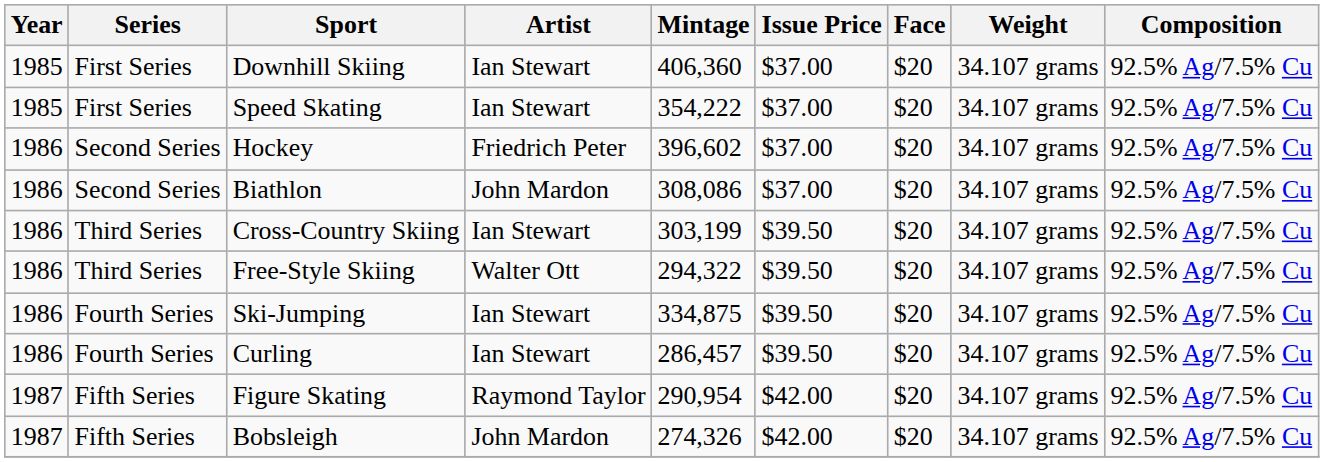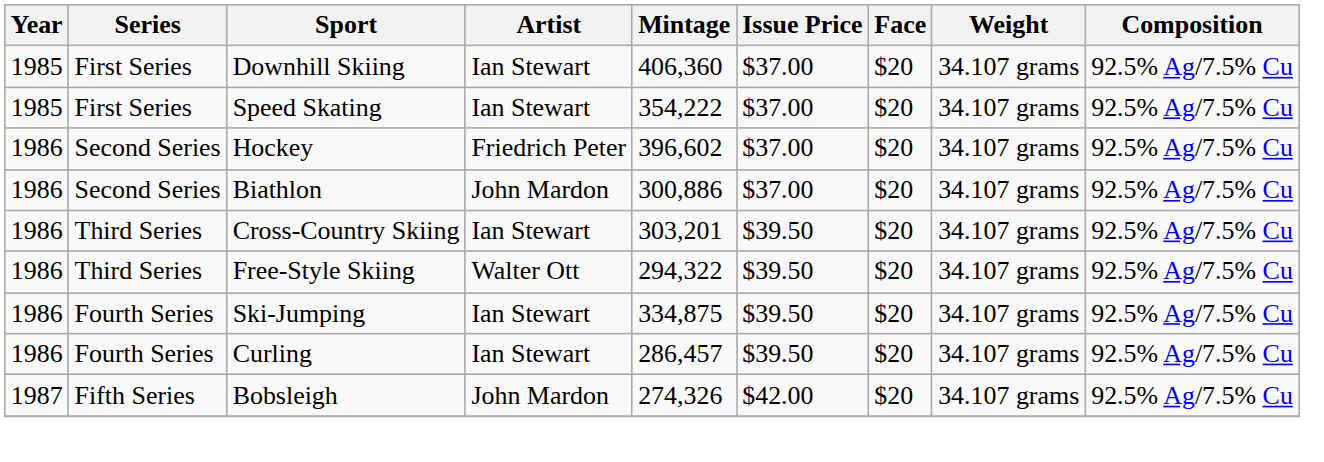 <table class="wikitable">
 <tr>
 <th>Year</th>
 <th>Series</th>
 <th>Sport</th>
 <th>Artist</th>
 <th>Mintage</th>
 <th>Issue Price</th>
 <th>Face</th>
 <th>Weight</th>
 <th>Composition</th>
 </tr>
 <tr>
 <td>1985</td>
 <td>First Series</td>
 <td>Downhill Skiing</td>
 <td>Ian Stewart</td>
 <td>406,360</td>
 <td>$37.00</td>
 <td>$20</td>
 <td>34.107 grams</td>
 <td>92.5% <a href='#'>Ag</a>/7.5% <a href='#'>Cu</a></td>
 </tr>
 <tr>
 <td>1985</td>
 <td>First Series</td>
 <td>Speed Skating</td>
 <td>Ian Stewart</td>
 <td>354,222</td>
 <td>$37.00</td>
 <td>$20</td>
 <td>34.107 grams</td>
 <td>92.5% <a href='#'>Ag</a>/7.5% <a href='#'>Cu</a></td>
 </tr>
 <tr>
 <td>1986</td>
 <td>Second Series</td>
 <td>Hockey</td>
 <td>Friedrich Peter</td>
 <td>396,602</td>
 <td>$37.00</td>
 <td>$20</td>
 <td>34.107 grams</td>
 <td>92.5% <a href='#'>Ag</a>/7.5% <a href='#'>Cu</a></td>
 </tr>
 <tr>
 <td>1986</td>
 <td>Second Series</td>
 <td>Biathlon</td>
 <td>John Mardon</td>
-<td>308,086</td>
+<td>300,886</td>
 <td>$37.00</td>
 <td>$20</td>
 <td>34.107 grams</td>
 <td>92.5% <a href='#'>Ag</a>/7.5% <a href='#'>Cu</a></td>
 </tr>
 <tr>
 <td>1986</td>
 <td>Third Series</td>
 <td>Cross-Country Skiing</td>
 <td>Ian Stewart</td>
-<td>303,199</td>
+<td>303,201</td>
 <td>$39.50</td>
 <td>$20</td>
 <td>34.107 grams</td>
 <td>92.5% <a href='#'>Ag</a>/7.5% <a href='#'>Cu</a></td>
 </tr>
 <tr>
 <td>1986</td>
 <td>Third Series</td>
 <td>Free-Style Skiing</td>
 <td>Walter Ott</td>
 <td>294,322</td>
 <td>$39.50</td>
 <td>$20</td>
 <td>34.107 grams</td>
 <td>92.5% <a href='#'>Ag</a>/7.5% <a href='#'>Cu</a></td>
 </tr>
 <tr>
 <td>1986</td>
 <td>Fourth Series</td>
 <td>Ski-Jumping</td>
 <td>Ian Stewart</td>
 <td>334,875</td>
 <td>$39.50</td>
 <td>$20</td>
 <td>34.107 grams</td>
 <td>92.5% <a href='#'>Ag</a>/7.5% <a href='#'>Cu</a></td>
 </tr>
 <tr>
 <td>1986</td>
 <td>Fourth Series</td>
 <td>Curling</td>
 <td>Ian Stewart</td>
 <td>286,457</td>
 <td>$39.50</td>
 <td>$20</td>
 <td>34.107 grams</td>
 <td>92.5% <a href='#'>Ag</a>/7.5% <a href='#'>Cu</a></td>
 </tr>
 <tr>
 <td>1987</td>
 <td>Fifth Series</td>
-<td>Figure Skating</td>
-<td>Raymond Taylor</td>
-<td>290,954</td>
-<td>$42.00</td>
-<td>$20</td>
-<td>34.107 grams</td>
-<td>92.5% <a href='#'>Ag</a>/7.5% <a href='#'>Cu</a></td>
-</tr>
-<tr>
-<td>1987</td>
-<td>Fifth Series</td>
 <td>Bobsleigh</td>
 <td>John Mardon</td>
 <td>274,326</td>
 <td>$42.00</td>
 <td>$20</td>
 <td>34.107 grams</td>
 <td>92.5% <a href='#'>Ag</a>/7.5% <a href='#'>Cu</a></td>
 </tr>
 <tr>
 </tr>
 </table>
